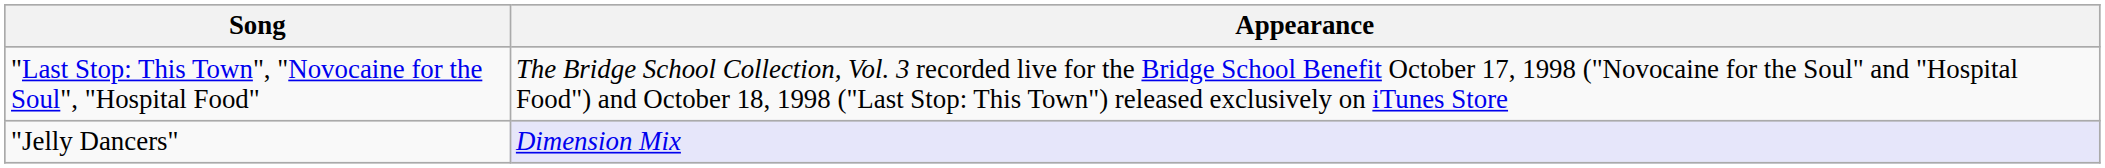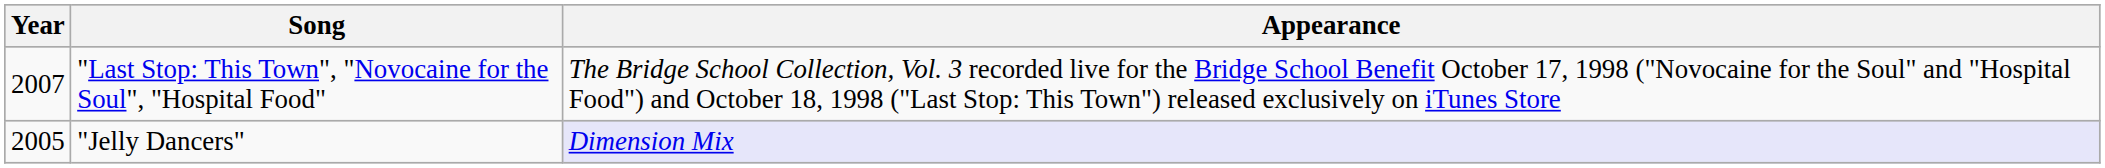 <table class="wikitable sortable" style="text-align:left">
 <tr>
+<th>Year</th>
 <th>Song</th>
 <th>Appearance</th>
 </tr>
 <tr>
+<td>2007</td>
 <td>"<a href='#'>Last Stop: This Town</a>", "<a href='#'>Novocaine for the Soul</a>", "Hospital Food"</td>
 <td><em>The Bridge School Collection, Vol. 3</em> recorded live for the <a href='#'>Bridge School Benefit</a> October 17, 1998 ("Novocaine for the Soul" and "Hospital Food") and October 18, 1998 ("Last Stop: This Town") released exclusively on <a href='#'>iTunes Store</a></td>
 </tr>
 <tr>
+<td>2005</td>
 <td>"Jelly Dancers"</td>
 <td style="background: lavender;"><em><a href='#'>Dimension Mix</a></em></td>
 </tr>
 </table>
